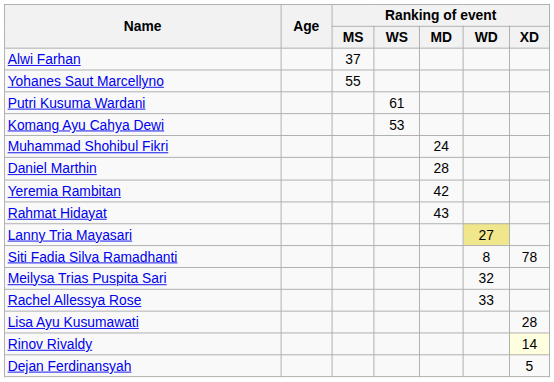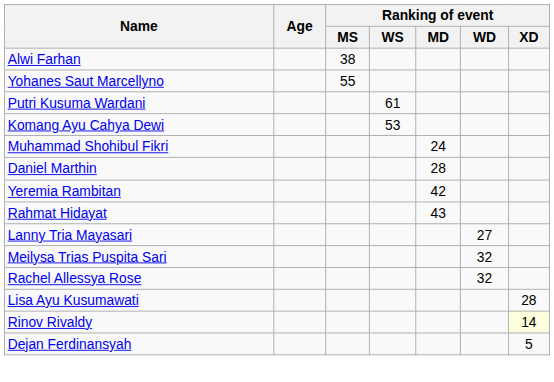 <table class="wikitable" style="width:600px; font-size:95%; text-align:center">
 <tr>
 <th rowspan="2" align="left">Name</th>
 <th rowspan="2" align="left">Age</th>
 <th colspan="5" align="center">Ranking of event</th>
 </tr>
 <tr>
 <th align="left">MS</th>
 <th align="left">WS</th>
 <th align="left">MD</th>
 <th align="left">WD</th>
 <th align="left">XD</th>
 </tr>
 <tr>
 <td align="left"><a href='#'>Alwi Farhan</a></td>
 <td align="left"></td>
-<td>37</td>
+<td>38</td>
 <td></td>
 <td></td>
 <td></td>
 <td></td>
 </tr>
 <tr>
 <td align="left"><a href='#'>Yohanes Saut Marcellyno</a></td>
 <td align="left"></td>
 <td>55</td>
 <td></td>
 <td></td>
 <td></td>
 <td></td>
 </tr>
 <tr>
 <td align="left"><a href='#'>Putri Kusuma Wardani</a></td>
 <td align="left"></td>
 <td></td>
 <td>61</td>
 <td></td>
 <td></td>
 <td></td>
 </tr>
 <tr>
 <td align="left"><a href='#'>Komang Ayu Cahya Dewi</a></td>
 <td align="left"></td>
 <td></td>
 <td>53</td>
 <td></td>
 <td></td>
 <td></td>
 </tr>
 <tr>
 <td align="left"><a href='#'>Muhammad Shohibul Fikri</a></td>
 <td align="left"></td>
 <td></td>
 <td></td>
 <td>24</td>
 <td></td>
 <td></td>
 </tr>
 <tr>
 <td align="left"><a href='#'>Daniel Marthin</a></td>
 <td align="left"></td>
 <td></td>
 <td></td>
 <td>28</td>
 <td></td>
 <td></td>
 </tr>
 <tr>
 <td align="left"><a href='#'>Yeremia Rambitan</a></td>
 <td align="left"></td>
 <td></td>
 <td></td>
 <td>42</td>
 <td></td>
 <td></td>
 </tr>
 <tr>
 <td align="left"><a href='#'>Rahmat Hidayat</a></td>
 <td align="left"></td>
 <td></td>
 <td></td>
 <td>43</td>
 <td></td>
 <td></td>
 </tr>
 <tr>
 <td align="left"><a href='#'>Lanny Tria Mayasari</a></td>
 <td align="left"></td>
 <td></td>
 <td></td>
 <td></td>
-<td style="background: khaki;">27</td>
+<td>27</td>
 <td></td>
-</tr>
-<tr>
-<td align="left"><a href='#'>Siti Fadia Silva Ramadhanti</a></td>
-<td align="left"></td>
-<td></td>
-<td></td>
-<td></td>
-<td>8</td>
-<td>78</td>
 </tr>
 <tr>
 <td align="left"><a href='#'>Meilysa Trias Puspita Sari</a></td>
 <td align="left"></td>
 <td></td>
 <td></td>
 <td></td>
 <td>32</td>
 <td></td>
 </tr>
 <tr>
 <td align="left"><a href='#'>Rachel Allessya Rose</a></td>
 <td align="left"></td>
 <td></td>
 <td></td>
 <td></td>
-<td>33</td>
+<td>32</td>
 <td></td>
 </tr>
 <tr>
 <td align="left"><a href='#'>Lisa Ayu Kusumawati</a></td>
 <td align="left"></td>
 <td></td>
 <td></td>
 <td></td>
 <td></td>
 <td>28</td>
 </tr>
 <tr>
 <td align="left"><a href='#'>Rinov Rivaldy</a></td>
 <td align="left"></td>
 <td></td>
 <td></td>
 <td></td>
 <td></td>
 <td style="background: lightyellow;">14</td>
 </tr>
 <tr>
 <td align="left"><a href='#'>Dejan Ferdinansyah</a></td>
 <td align="left"></td>
 <td></td>
 <td></td>
 <td></td>
 <td></td>
 <td>5</td>
 </tr>
 </table>
